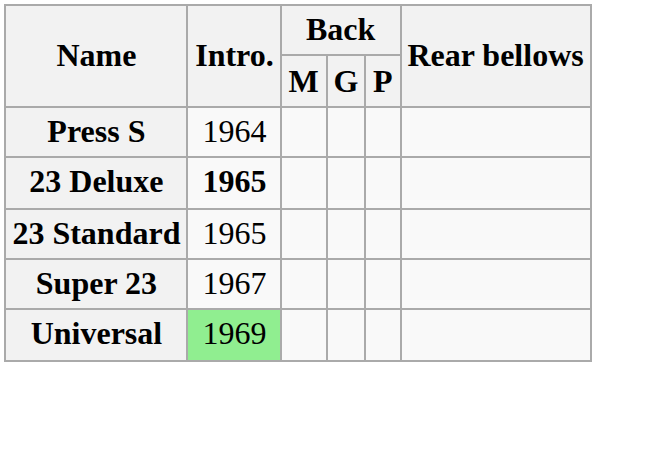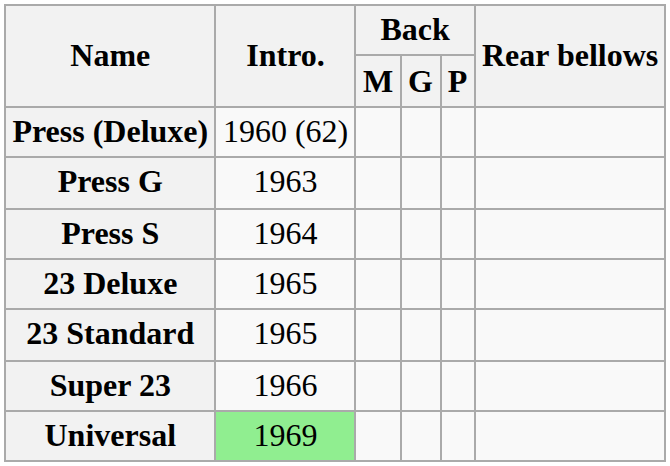 <table class="wikitable sortable" style="font-size:100%;text-align:center;">
 <tr>
 <th rowspan=2>Name</th>
 <th rowspan=2>Intro.</th>
 <th colspan=3>Back</th>
 <th rowspan=2>Rear bellows</th>
 </tr>
 <tr>
 <th>M</th>
 <th>G</th>
 <th>P</th>
 </tr>
 <tr>
+<th>Press (Deluxe)</th>
+<td>1960 (62)</td>
+<td></td>
+<td></td>
+<td></td>
+<td></td>
+</tr>
+<tr>
+<th>Press G</th>
+<td>1963</td>
+<td></td>
+<td></td>
+<td></td>
+<td></td>
+</tr>
+<tr>
 <th>Press S</th>
 <td>1964</td>
 <td></td>
 <td></td>
 <td></td>
 <td></td>
 </tr>
 <tr>
 <th>23 Deluxe</th>
-<td><strong>1965</strong></td>
+<td>1965</td>
 <td></td>
 <td></td>
 <td></td>
 <td></td>
 </tr>
 <tr>
 <th>23 Standard</th>
 <td>1965</td>
 <td></td>
 <td></td>
 <td></td>
 <td></td>
 </tr>
 <tr>
 <th>Super 23</th>
-<td>1967</td>
+<td>1966</td>
 <td></td>
 <td></td>
 <td></td>
 <td></td>
 </tr>
 <tr>
 <th>Universal</th>
 <td style="background: lightgreen;">1969</td>
 <td></td>
 <td></td>
 <td></td>
 <td></td>
 </tr>
 </table>
